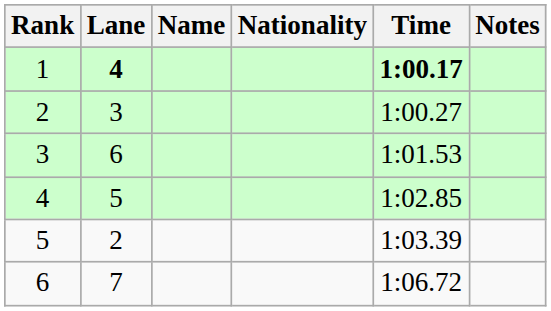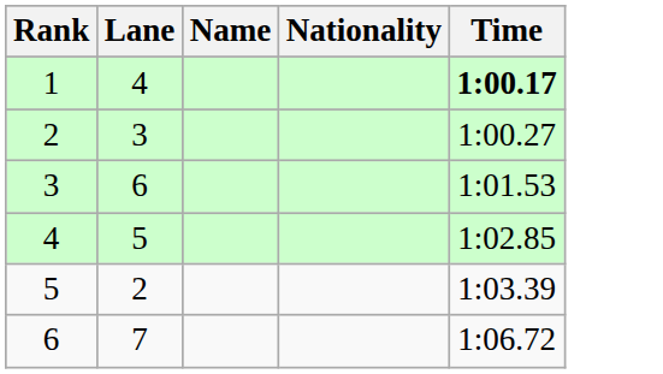 <table class="wikitable sortable" style="text-align:center">
 <tr>
 <th>Rank</th>
 <th>Lane</th>
 <th>Name</th>
 <th>Nationality</th>
 <th>Time</th>
-<th>Notes</th>
 </tr>
 <tr bgcolor=ccffcc>
 <td>1</td>
-<td><strong>4</strong></td>
+<td>4</td>
 <td align=left></td>
 <td align=left></td>
 <td><strong>1:00.17</strong></td>
-<td><strong></strong></td>
 </tr>
 <tr bgcolor=ccffcc>
 <td>2</td>
 <td>3</td>
 <td align=left></td>
 <td align=left></td>
 <td>1:00.27</td>
-<td><strong></strong></td>
 </tr>
 <tr bgcolor=ccffcc>
 <td>3</td>
 <td>6</td>
 <td align=left></td>
 <td align=left></td>
 <td>1:01.53</td>
-<td><strong></strong></td>
 </tr>
 <tr bgcolor=ccffcc>
 <td>4</td>
 <td>5</td>
 <td align=left></td>
 <td align=left></td>
 <td>1:02.85</td>
-<td><strong></strong></td>
 </tr>
 <tr>
 <td>5</td>
 <td>2</td>
 <td align=left></td>
 <td align=left></td>
 <td>1:03.39</td>
-<td></td>
 </tr>
 <tr>
 <td>6</td>
 <td>7</td>
 <td align=left></td>
 <td align=left></td>
 <td>1:06.72</td>
-<td></td>
 </tr>
 </table>
